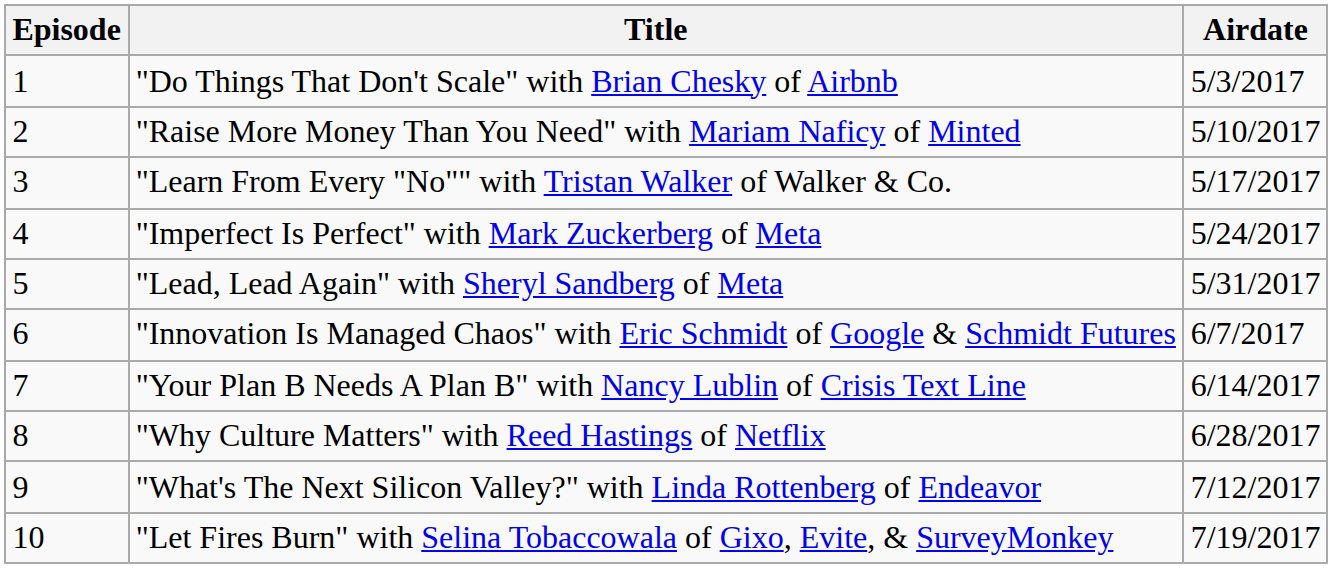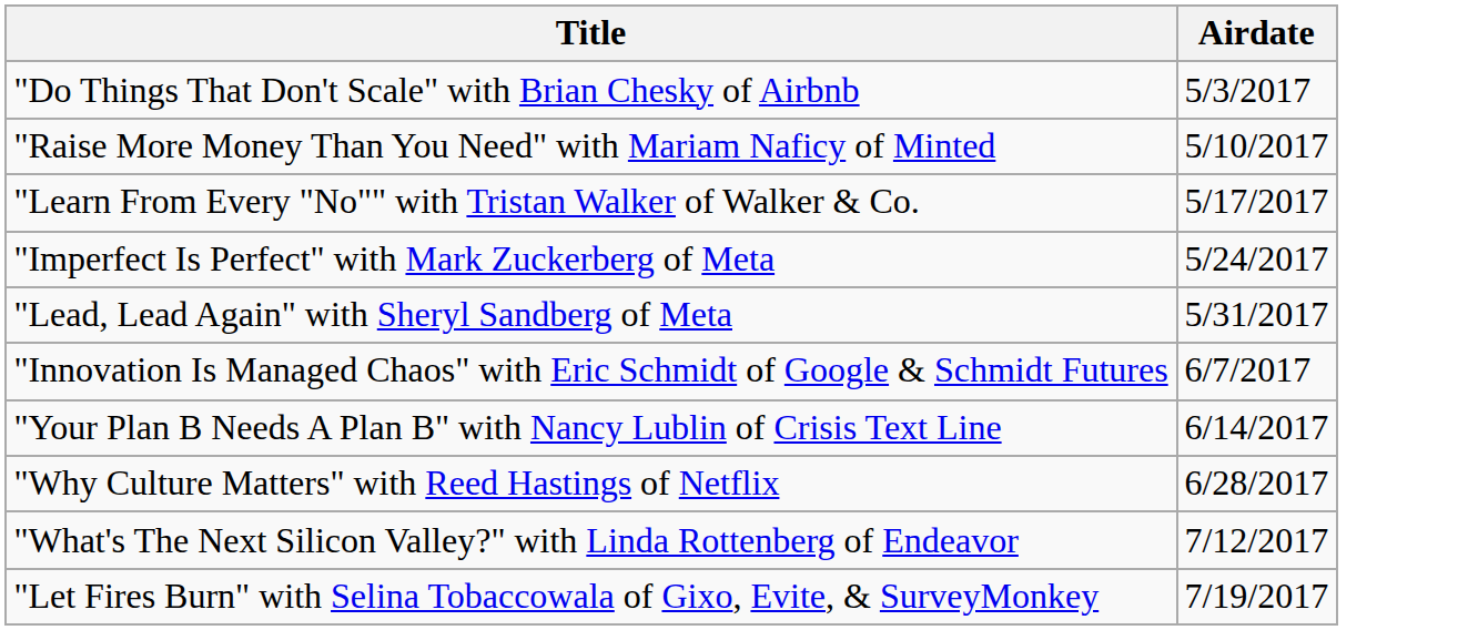 <table class="wikitable collapsible">
 <tr>
-<th>Episode</th>
 <th>Title</th>
 <th>Airdate</th>
 </tr>
 <tr>
-<td>1</td>
 <td>"Do Things That Don't Scale" with <a href='#'>Brian Chesky</a> of <a href='#'>Airbnb</a></td>
 <td>5/3/2017</td>
 </tr>
 <tr>
-<td>2</td>
 <td>"Raise More Money Than You Need" with <a href='#'>Mariam Naficy</a> of <a href='#'>Minted</a></td>
 <td>5/10/2017</td>
 </tr>
 <tr>
-<td>3</td>
 <td>"Learn From Every "No"" with <a href='#'>Tristan Walker</a> of Walker & Co.</td>
 <td>5/17/2017</td>
 </tr>
 <tr>
-<td>4</td>
 <td>"Imperfect Is Perfect" with <a href='#'>Mark Zuckerberg</a> of <a href='#'>Meta</a></td>
 <td>5/24/2017</td>
 </tr>
 <tr>
-<td>5</td>
 <td>"Lead, Lead Again" with <a href='#'>Sheryl Sandberg</a> of <a href='#'>Meta</a></td>
 <td>5/31/2017</td>
 </tr>
 <tr>
-<td>6</td>
 <td>"Innovation Is Managed Chaos" with <a href='#'>Eric Schmidt</a> of <a href='#'>Google</a> & <a href='#'>Schmidt Futures</a></td>
 <td>6/7/2017</td>
 </tr>
 <tr>
-<td>7</td>
 <td>"Your Plan B Needs A Plan B" with <a href='#'>Nancy Lublin</a> of <a href='#'>Crisis Text Line</a></td>
 <td>6/14/2017</td>
 </tr>
 <tr>
-<td>8</td>
 <td>"Why Culture Matters" with <a href='#'>Reed Hastings</a> of <a href='#'>Netflix</a></td>
 <td>6/28/2017</td>
 </tr>
 <tr>
-<td>9</td>
 <td>"What's The Next Silicon Valley?" with <a href='#'>Linda Rottenberg</a> of <a href='#'>Endeavor</a></td>
 <td>7/12/2017</td>
 </tr>
 <tr>
-<td>10</td>
 <td>"Let Fires Burn" with <a href='#'>Selina Tobaccowala</a> of <a href='#'>Gixo</a>, <a href='#'>Evite</a>, & <a href='#'>SurveyMonkey</a></td>
 <td>7/19/2017</td>
 </tr>
 </table>
